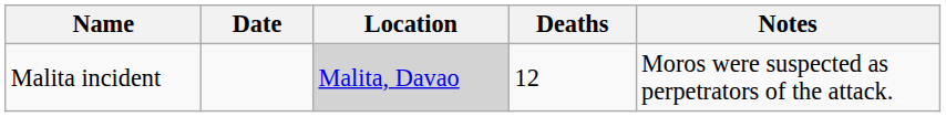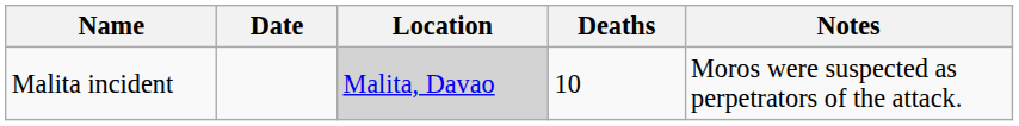 <table class="wikitable sortable">
 <tr>
 <th style="width:120px;">Name</th>
 <th style="width:65px;">Date</th>
 <th style="width:120px;">Location</th>
 <th style="width:75px;" data-sort-type="number">Deaths</th>
 <th class="unsortable">Notes</th>
 </tr>
 <tr>
 <td>Malita incident</td>
 <td></td>
 <td style="background: lightgrey;"><a href='#'>Malita, Davao</a></td>
-<td>12 </td>
+<td>10 </td>
 <td>Moros were suspected as perpetrators of the attack.</td>
 </tr>
 </table>
